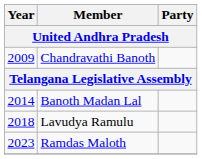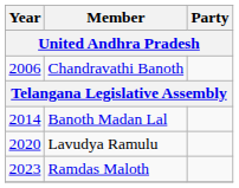 <table class="wikitable sortable">
 <tr>
 <th>Year</th>
 <th>Member</th>
 <th colspan="2">Party</th>
 </tr>
 <tr>
 <th colspan=4><a href='#'>United Andhra Pradesh</a></th>
 </tr>
 <tr>
-<td><a href='#'>2009</a></td>
+<td><a href='#'>2006</a></td>
 <td><a href='#'>Chandravathi Banoth</a></td>
 <td></td>
 </tr>
 <tr>
 <th colspan=4><a href='#'>Telangana Legislative Assembly</a></th>
 </tr>
 <tr>
 <td><a href='#'>2014</a></td>
 <td><a href='#'>Banoth Madan Lal</a></td>
 <td></td>
 </tr>
 <tr>
-<td><a href='#'>2018</a></td>
+<td><a href='#'>2020</a></td>
 <td>Lavudya Ramulu</td>
 <td></td>
 </tr>
 <tr>
 <td><a href='#'>2023</a></td>
 <td><a href='#'>Ramdas Maloth</a></td>
 <td></td>
 </tr>
 <tr>
 </tr>
 </table>
